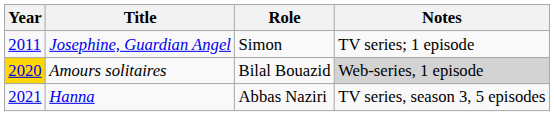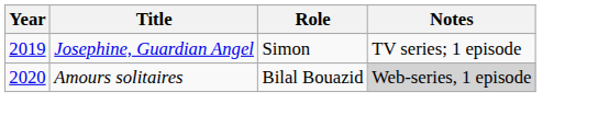 <table class="wikitable sortable">
 <tr>
 <th>Year</th>
 <th>Title</th>
 <th>Role</th>
 <th class="unsortable">Notes</th>
 </tr>
 <tr>
-<td><a href='#'>2011</a></td>
+<td><a href='#'>2019</a></td>
 <td><em><a href='#'>Josephine, Guardian Angel</a></em></td>
 <td>Simon</td>
 <td>TV series; 1 episode</td>
 </tr>
 <tr>
-<td style="background: gold;"><a href='#'>2020</a></td>
+<td><a href='#'>2020</a></td>
 <td><em>Amours solitaires</em></td>
 <td>Bilal Bouazid</td>
 <td style="background: lightgrey;">Web-series, 1 episode</td>
 </tr>
-<tr>
-<td><a href='#'>2021</a></td>
-<td><em><a href='#'>Hanna</a></em></td>
-<td>Abbas Naziri</td>
-<td>TV series, season 3, 5 episodes</td>
-</tr>
 </table>
